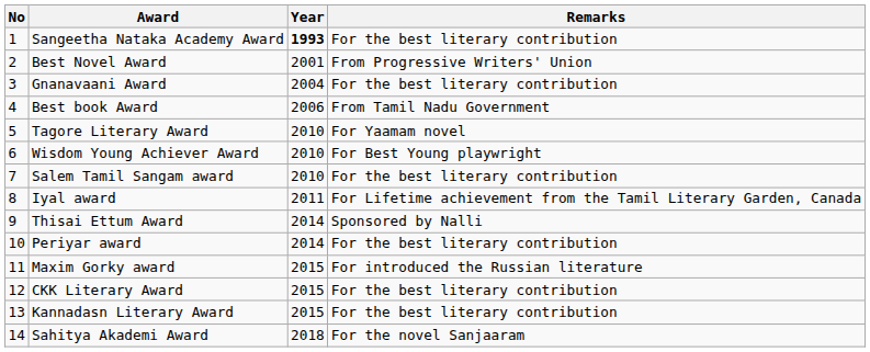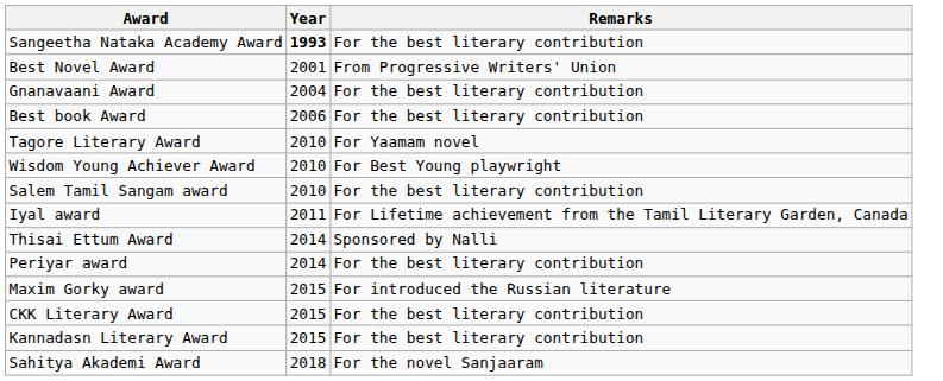 <table class="wikitable">
 <tr>
-<th>No</th>
 <th>Award</th>
 <th>Year</th>
 <th>Remarks</th>
 </tr>
 <tr>
-<td>1</td>
 <td>Sangeetha Nataka Academy Award</td>
 <td><strong>1993</strong></td>
 <td>For the best literary contribution</td>
 </tr>
 <tr>
-<td>2</td>
 <td>Best Novel Award</td>
 <td>2001</td>
 <td>From Progressive Writers' Union</td>
 </tr>
 <tr>
-<td>3</td>
 <td>Gnanavaani Award</td>
 <td>2004</td>
 <td>For the best literary contribution</td>
 </tr>
 <tr>
-<td>4</td>
 <td>Best book Award</td>
 <td>2006</td>
-<td>From Tamil Nadu Government</td>
+<td>For the best literary contribution</td>
 </tr>
 <tr>
-<td>5</td>
 <td>Tagore Literary Award</td>
 <td>2010</td>
 <td>For Yaamam novel</td>
 </tr>
 <tr>
-<td>6</td>
 <td>Wisdom Young Achiever Award</td>
 <td>2010</td>
 <td>For Best Young playwright</td>
 </tr>
 <tr>
-<td>7</td>
 <td>Salem Tamil Sangam award</td>
 <td>2010</td>
 <td>For the best literary contribution</td>
 </tr>
 <tr>
-<td>8</td>
 <td>Iyal award</td>
 <td>2011</td>
 <td>For Lifetime achievement from the Tamil Literary Garden, Canada</td>
 </tr>
 <tr>
-<td>9</td>
 <td>Thisai Ettum Award</td>
 <td>2014</td>
 <td>Sponsored by Nalli</td>
 </tr>
 <tr>
-<td>10</td>
 <td>Periyar award</td>
 <td>2014</td>
 <td>For the best literary contribution</td>
 </tr>
 <tr>
-<td>11</td>
 <td>Maxim Gorky award</td>
 <td>2015</td>
 <td>For introduced the Russian literature</td>
 </tr>
 <tr>
-<td>12</td>
 <td>CKK Literary Award</td>
 <td>2015</td>
 <td>For the best literary contribution</td>
 </tr>
 <tr>
-<td>13</td>
 <td>Kannadasn Literary Award</td>
 <td>2015</td>
 <td>For the best literary contribution</td>
 </tr>
 <tr>
-<td>14</td>
 <td>Sahitya Akademi Award</td>
 <td>2018</td>
 <td>For the novel Sanjaaram</td>
 </tr>
 </table>
